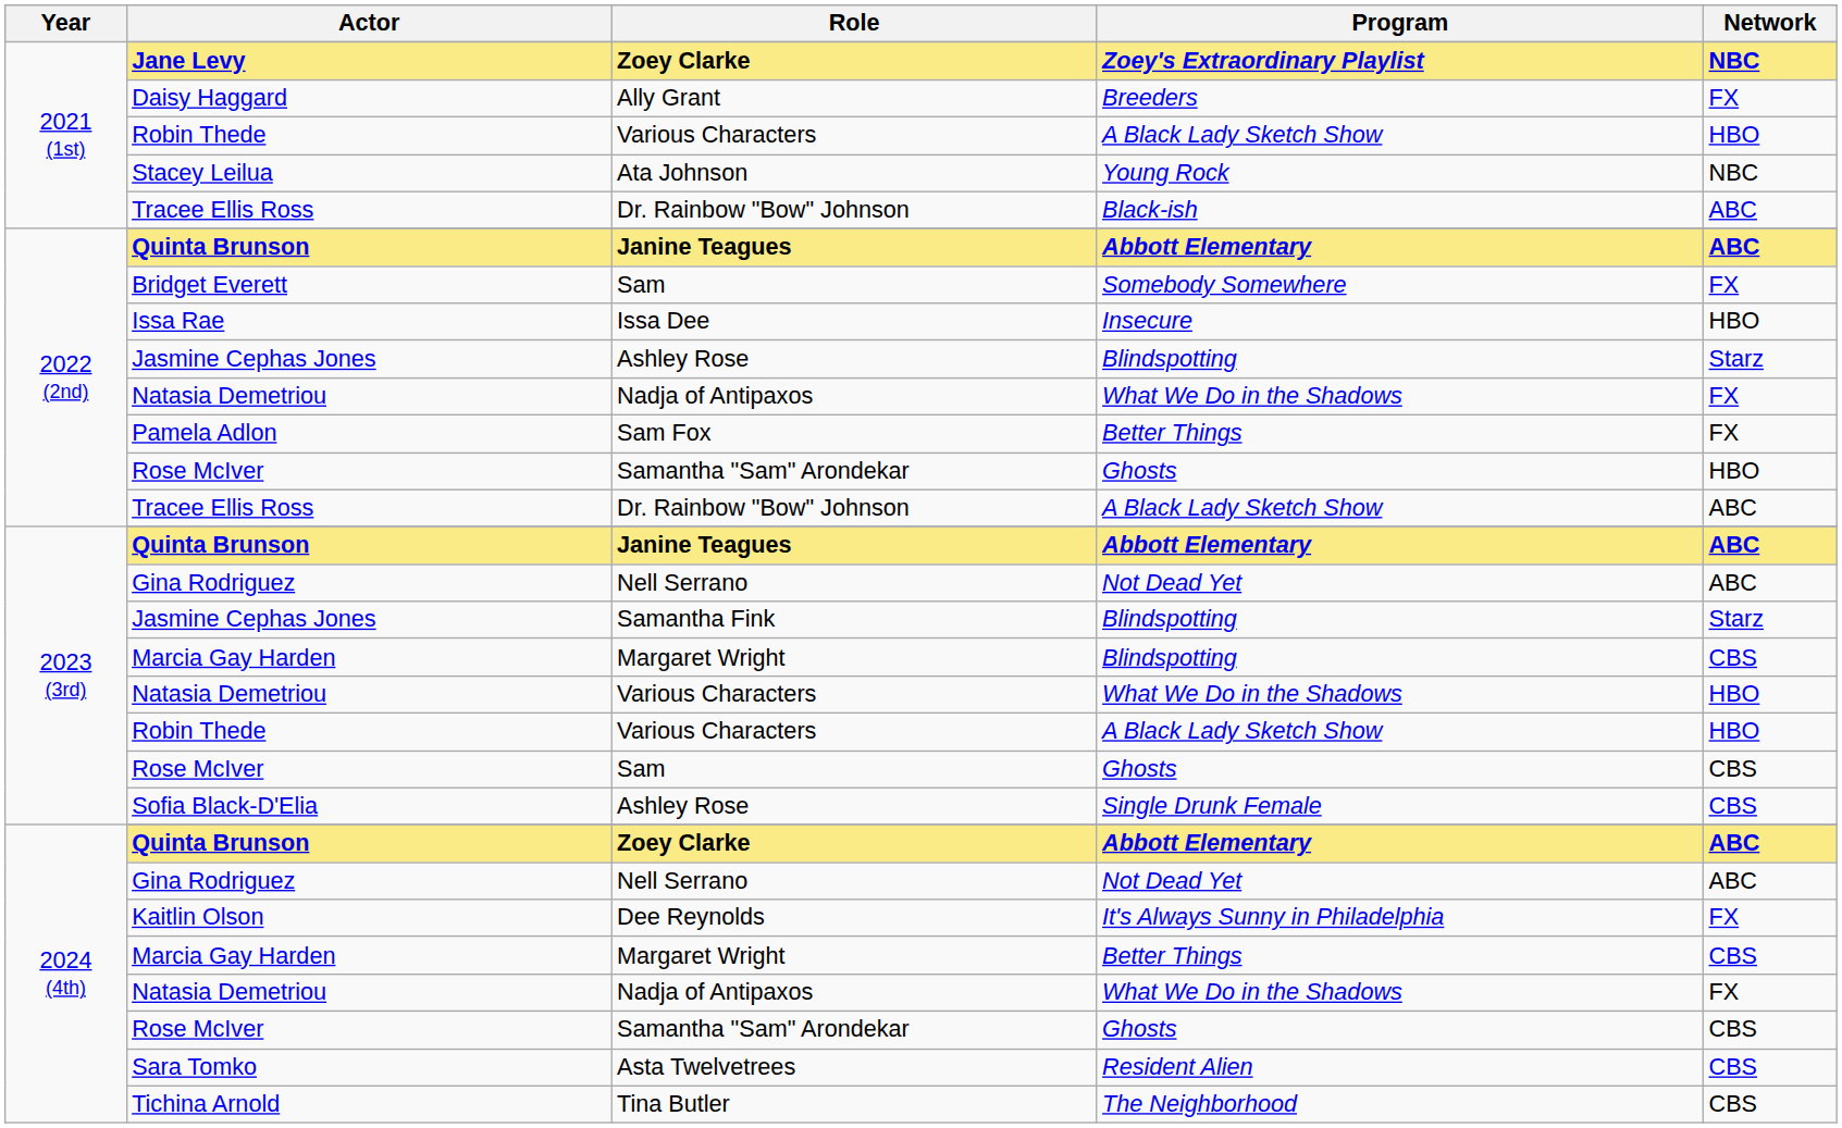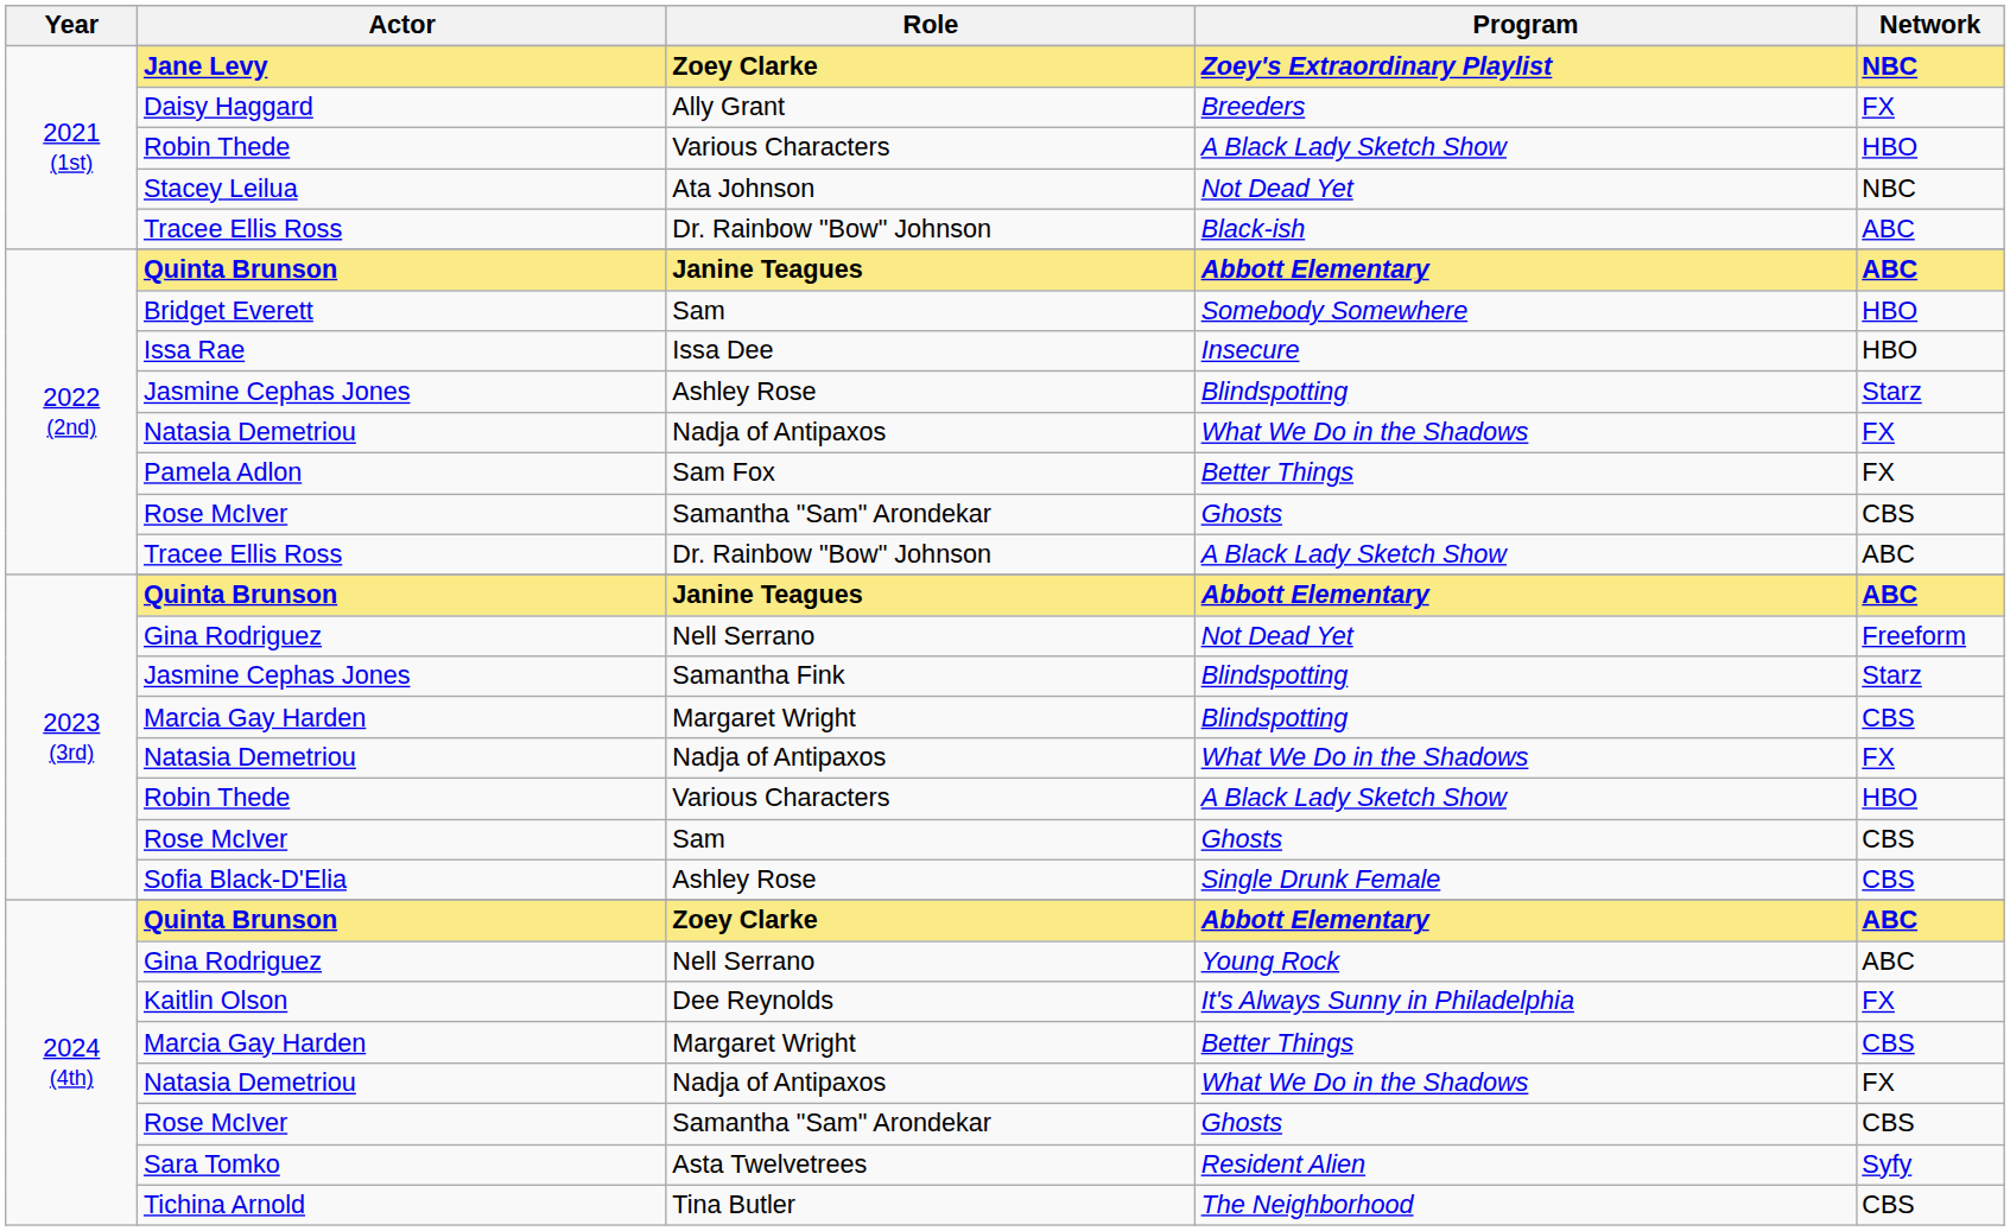 <table class="wikitable">
 <tr bgcolor="#bebebe">
 <th width="5%">Year</th>
 <th width="20%">Actor</th>
 <th width="20%">Role</th>
 <th width="25%">Program</th>
 <th width="5%">Network</th>
 </tr>
 <tr>
 <td rowspan="6" style="text-align:center"><a href='#'>2021</a><br><small><a href='#'>(1st)</a></small><br></td>
 </tr>
 <tr style="background:#FAEB86">
 <td><strong><a href='#'>Jane Levy</a></strong></td>
 <td><strong>Zoey Clarke</strong></td>
 <td><strong><em><a href='#'>Zoey's Extraordinary Playlist</a></em></strong></td>
 <td><strong><a href='#'>NBC</a></strong></td>
 </tr>
 <tr>
 <td><a href='#'>Daisy Haggard</a></td>
 <td>Ally Grant</td>
 <td><em><a href='#'>Breeders</a></em></td>
 <td><a href='#'>FX</a></td>
 </tr>
 <tr>
 <td><a href='#'>Robin Thede</a></td>
 <td>Various Characters</td>
 <td><em><a href='#'>A Black Lady Sketch Show</a></em></td>
 <td><a href='#'>HBO</a></td>
 </tr>
 <tr>
 <td><a href='#'>Stacey Leilua</a></td>
 <td>Ata Johnson</td>
-<td><em><a href='#'>Young Rock</a></em></td>
+<td><em><a href='#'>Not Dead Yet</a></em></td>
 <td>NBC</td>
 </tr>
 <tr>
 <td><a href='#'>Tracee Ellis Ross</a></td>
 <td>Dr. Rainbow "Bow" Johnson</td>
 <td><em><a href='#'>Black-ish</a></em></td>
 <td><a href='#'>ABC</a></td>
 </tr>
 <tr>
 <td rowspan="9" style="text-align:center"><a href='#'>2022</a><br><small><a href='#'>(2nd)</a></small><br></td>
 </tr>
 <tr style="background:#FAEB86;">
 <td><strong><a href='#'>Quinta Brunson</a></strong></td>
 <td><strong>Janine Teagues</strong></td>
 <td><strong><em><a href='#'>Abbott Elementary</a></em></strong></td>
 <td><strong><a href='#'>ABC</a></strong></td>
 </tr>
 <tr>
 <td><a href='#'>Bridget Everett</a></td>
 <td>Sam</td>
 <td><em><a href='#'>Somebody Somewhere</a></em></td>
-<td><a href='#'>FX</a></td>
+<td><a href='#'>HBO</a></td>
 </tr>
 <tr>
 <td><a href='#'>Issa Rae</a></td>
 <td>Issa Dee</td>
 <td><em><a href='#'>Insecure</a></em></td>
 <td>HBO</td>
 </tr>
 <tr>
 <td><a href='#'>Jasmine Cephas Jones</a></td>
 <td>Ashley Rose</td>
 <td><em><a href='#'>Blindspotting</a></em></td>
 <td><a href='#'>Starz</a></td>
 </tr>
 <tr>
 <td><a href='#'>Natasia Demetriou</a></td>
 <td>Nadja of Antipaxos</td>
 <td><em><a href='#'>What We Do in the Shadows</a></em></td>
 <td><a href='#'>FX</a></td>
 </tr>
 <tr>
 <td><a href='#'>Pamela Adlon</a></td>
 <td>Sam Fox</td>
 <td><em><a href='#'>Better Things</a></em></td>
 <td>FX</td>
 </tr>
 <tr>
 <td><a href='#'>Rose McIver</a></td>
 <td>Samantha "Sam" Arondekar</td>
 <td><em><a href='#'>Ghosts</a></em></td>
-<td>HBO</td>
+<td>CBS</td>
 </tr>
 <tr>
 <td><a href='#'>Tracee Ellis Ross</a></td>
 <td>Dr. Rainbow "Bow" Johnson</td>
 <td><em><a href='#'>A Black Lady Sketch Show</a></em></td>
 <td>ABC</td>
 </tr>
 <tr>
 <td rowspan="9" style="text-align:center"><a href='#'>2023</a><br><small><a href='#'>(3rd)</a></small><br></td>
 </tr>
 <tr style="background:#FAEB86;">
 <td><strong><a href='#'>Quinta Brunson</a></strong></td>
 <td><strong>Janine Teagues</strong></td>
 <td><strong><em><a href='#'>Abbott Elementary</a></em></strong></td>
 <td><strong><a href='#'>ABC</a></strong></td>
 </tr>
 <tr>
 <td><a href='#'>Gina Rodriguez</a></td>
 <td>Nell Serrano</td>
 <td><em><a href='#'>Not Dead Yet</a></em></td>
-<td>ABC</td>
+<td><a href='#'>Freeform</a></td>
 </tr>
 <tr>
 <td><a href='#'>Jasmine Cephas Jones</a></td>
 <td>Samantha Fink</td>
 <td><em><a href='#'>Blindspotting</a></em></td>
 <td><a href='#'>Starz</a></td>
 </tr>
 <tr>
 <td><a href='#'>Marcia Gay Harden</a></td>
 <td>Margaret Wright</td>
 <td><em><a href='#'>Blindspotting</a></em></td>
 <td><a href='#'>CBS</a></td>
 </tr>
 <tr>
 <td><a href='#'>Natasia Demetriou</a></td>
-<td>Various Characters</td>
+<td>Nadja of Antipaxos</td>
 <td><em><a href='#'>What We Do in the Shadows</a></em></td>
-<td><a href='#'>HBO</a></td>
+<td><a href='#'>FX</a></td>
 </tr>
 <tr>
 <td><a href='#'>Robin Thede</a></td>
 <td>Various Characters</td>
 <td><em><a href='#'>A Black Lady Sketch Show</a></em></td>
 <td><a href='#'>HBO</a></td>
 </tr>
 <tr>
 <td><a href='#'>Rose McIver</a></td>
 <td>Sam</td>
 <td><em><a href='#'>Ghosts</a></em></td>
 <td>CBS</td>
 </tr>
 <tr>
 <td><a href='#'>Sofia Black-D'Elia</a></td>
 <td>Ashley Rose</td>
 <td><em><a href='#'>Single Drunk Female</a></em></td>
 <td><a href='#'>CBS</a></td>
 </tr>
 <tr>
 <td rowspan="9" style="text-align:center"><a href='#'>2024</a><br><small><a href='#'>(4th)</a></small><br></td>
 </tr>
 <tr style="background:#FAEB86;">
 <td><strong><a href='#'>Quinta Brunson</a></strong></td>
 <td><strong>Zoey Clarke</strong></td>
 <td><strong><em><a href='#'>Abbott Elementary</a></em></strong></td>
 <td><strong><a href='#'>ABC</a></strong></td>
 </tr>
 <tr>
 <td><a href='#'>Gina Rodriguez</a></td>
 <td>Nell Serrano</td>
-<td><em><a href='#'>Not Dead Yet</a></em></td>
+<td><em><a href='#'>Young Rock</a></em></td>
 <td>ABC</td>
 </tr>
 <tr>
 <td><a href='#'>Kaitlin Olson</a></td>
 <td>Dee Reynolds</td>
 <td><em><a href='#'>It's Always Sunny in Philadelphia</a></em></td>
 <td><a href='#'>FX</a></td>
 </tr>
 <tr>
 <td><a href='#'>Marcia Gay Harden</a></td>
 <td>Margaret Wright</td>
 <td><em><a href='#'>Better Things</a></em></td>
 <td><a href='#'>CBS</a></td>
 </tr>
 <tr>
 <td><a href='#'>Natasia Demetriou</a></td>
 <td>Nadja of Antipaxos</td>
 <td><em><a href='#'>What We Do in the Shadows</a></em></td>
 <td>FX</td>
 </tr>
 <tr>
 <td><a href='#'>Rose McIver</a></td>
 <td>Samantha "Sam" Arondekar</td>
 <td><em><a href='#'>Ghosts</a></em></td>
 <td>CBS</td>
 </tr>
 <tr>
 <td><a href='#'>Sara Tomko</a></td>
 <td>Asta Twelvetrees</td>
 <td><em><a href='#'>Resident Alien</a></em></td>
-<td><a href='#'>CBS</a></td>
+<td><a href='#'>Syfy</a></td>
 </tr>
 <tr>
 <td><a href='#'>Tichina Arnold</a></td>
 <td>Tina Butler</td>
 <td><em><a href='#'>The Neighborhood</a></em></td>
 <td>CBS</td>
 </tr>
 </table>
